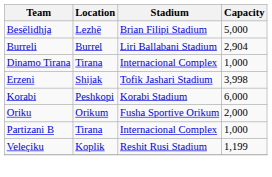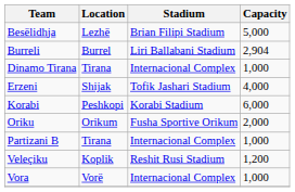 <table class="wikitable sortable">
 <tr>
 <th>Team</th>
 <th>Location</th>
 <th>Stadium</th>
 <th>Capacity</th>
 </tr>
 <tr>
 <td><a href='#'>Besëlidhja</a></td>
 <td><a href='#'>Lezhë</a></td>
 <td><a href='#'>Brian Filipi Stadium</a></td>
 <td>5,000</td>
 </tr>
 <tr>
 <td><a href='#'>Burreli</a></td>
 <td><a href='#'>Burrel</a></td>
 <td><a href='#'>Liri Ballabani Stadium</a></td>
 <td>2,904</td>
 </tr>
 <tr>
 <td><a href='#'>Dinamo Tirana</a></td>
 <td><a href='#'>Tirana</a></td>
 <td><a href='#'>Internacional Complex</a></td>
 <td>1,000</td>
 </tr>
 <tr>
 <td><a href='#'>Erzeni</a></td>
 <td><a href='#'>Shijak</a></td>
 <td><a href='#'>Tofik Jashari Stadium</a></td>
-<td>3,998</td>
+<td>4,000</td>
 </tr>
 <tr>
 <td><a href='#'>Korabi</a></td>
 <td><a href='#'>Peshkopi</a></td>
 <td><a href='#'>Korabi Stadium</a></td>
 <td>6,000</td>
 </tr>
 <tr>
 <td><a href='#'>Oriku</a></td>
 <td><a href='#'>Orikum</a></td>
 <td><a href='#'>Fusha Sportive Orikum</a></td>
 <td>2,000</td>
 </tr>
 <tr>
 <td><a href='#'>Partizani B</a></td>
 <td><a href='#'>Tirana</a></td>
 <td><a href='#'>Internacional Complex</a></td>
 <td>1,000</td>
 </tr>
 <tr>
 <td><a href='#'>Veleçiku</a></td>
 <td><a href='#'>Koplik</a></td>
 <td><a href='#'>Reshit Rusi Stadium</a></td>
-<td>1,199</td>
+<td>1,200</td>
+</tr>
+<tr>
+<td><a href='#'>Vora</a></td>
+<td><a href='#'>Vorë</a></td>
+<td><a href='#'>Internacional Complex</a></td>
+<td>1,000</td>
 </tr>
 <tr>
 </tr>
 </table>
